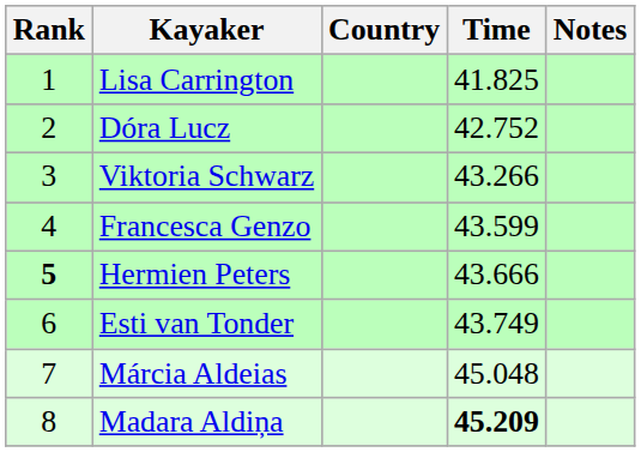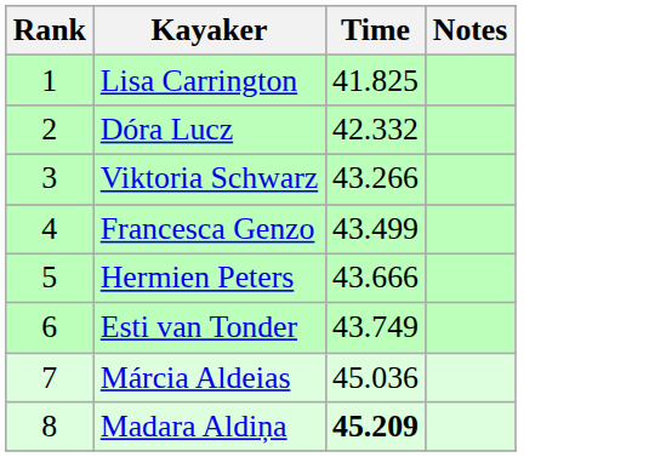 <table class="wikitable" style="text-align:center">
 <tr>
 <th>Rank</th>
 <th>Kayaker</th>
-<th>Country</th>
 <th>Time</th>
 <th>Notes</th>
 </tr>
 <tr bgcolor=bbffbb>
 <td>1</td>
 <td align="left"><a href='#'>Lisa Carrington</a></td>
-<td align="left"></td>
 <td>41.825</td>
 <td></td>
 </tr>
 <tr bgcolor=bbffbb>
 <td>2</td>
 <td align="left"><a href='#'>Dóra Lucz</a></td>
-<td align="left"></td>
-<td>42.752</td>
+<td>42.332</td>
 <td></td>
 </tr>
 <tr bgcolor=bbffbb>
 <td>3</td>
 <td align="left"><a href='#'>Viktoria Schwarz</a></td>
-<td align="left"></td>
 <td>43.266</td>
 <td></td>
 </tr>
 <tr bgcolor=bbffbb>
 <td>4</td>
 <td align="left"><a href='#'>Francesca Genzo</a></td>
-<td align="left"></td>
-<td>43.599</td>
+<td>43.499</td>
 <td></td>
 </tr>
 <tr bgcolor=bbffbb>
-<td><strong>5</strong></td>
+<td>5</td>
 <td align="left"><a href='#'>Hermien Peters</a></td>
-<td align="left"></td>
 <td>43.666</td>
 <td></td>
 </tr>
 <tr bgcolor=bbffbb>
 <td>6</td>
 <td align="left"><a href='#'>Esti van Tonder</a></td>
-<td align="left"></td>
 <td>43.749</td>
 <td></td>
 </tr>
 <tr bgcolor=ddffdd>
 <td>7</td>
 <td align="left"><a href='#'>Márcia Aldeias</a></td>
-<td align="left"></td>
-<td>45.048</td>
+<td>45.036</td>
 <td></td>
 </tr>
 <tr bgcolor=ddffdd>
 <td>8</td>
 <td align="left"><a href='#'>Madara Aldiņa</a></td>
-<td align="left"></td>
 <td><strong>45.209</strong></td>
 <td></td>
 </tr>
 </table>
